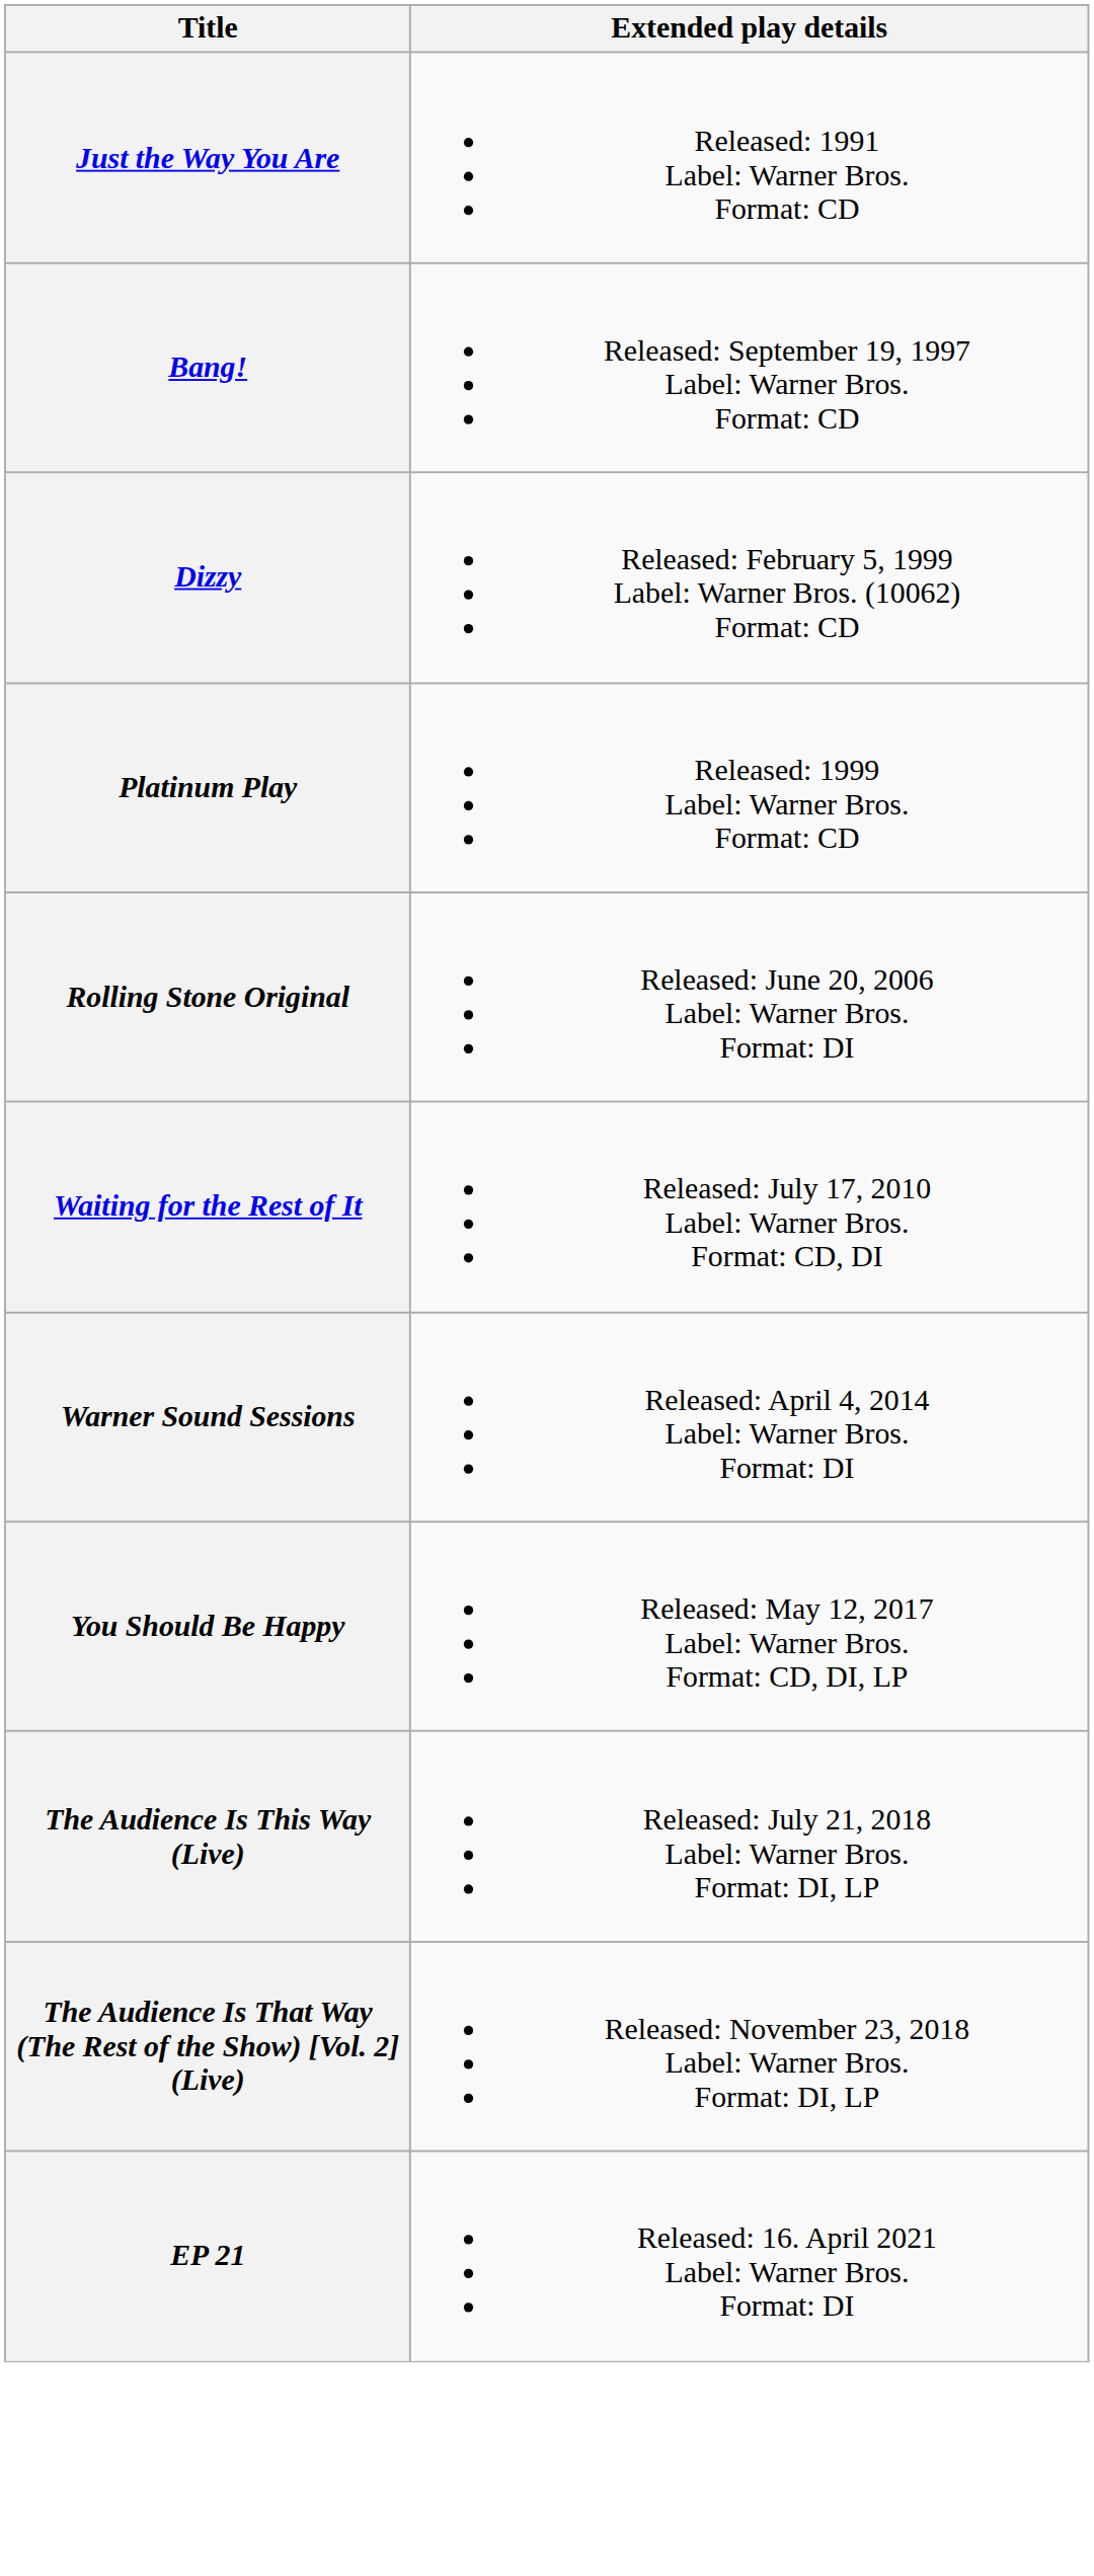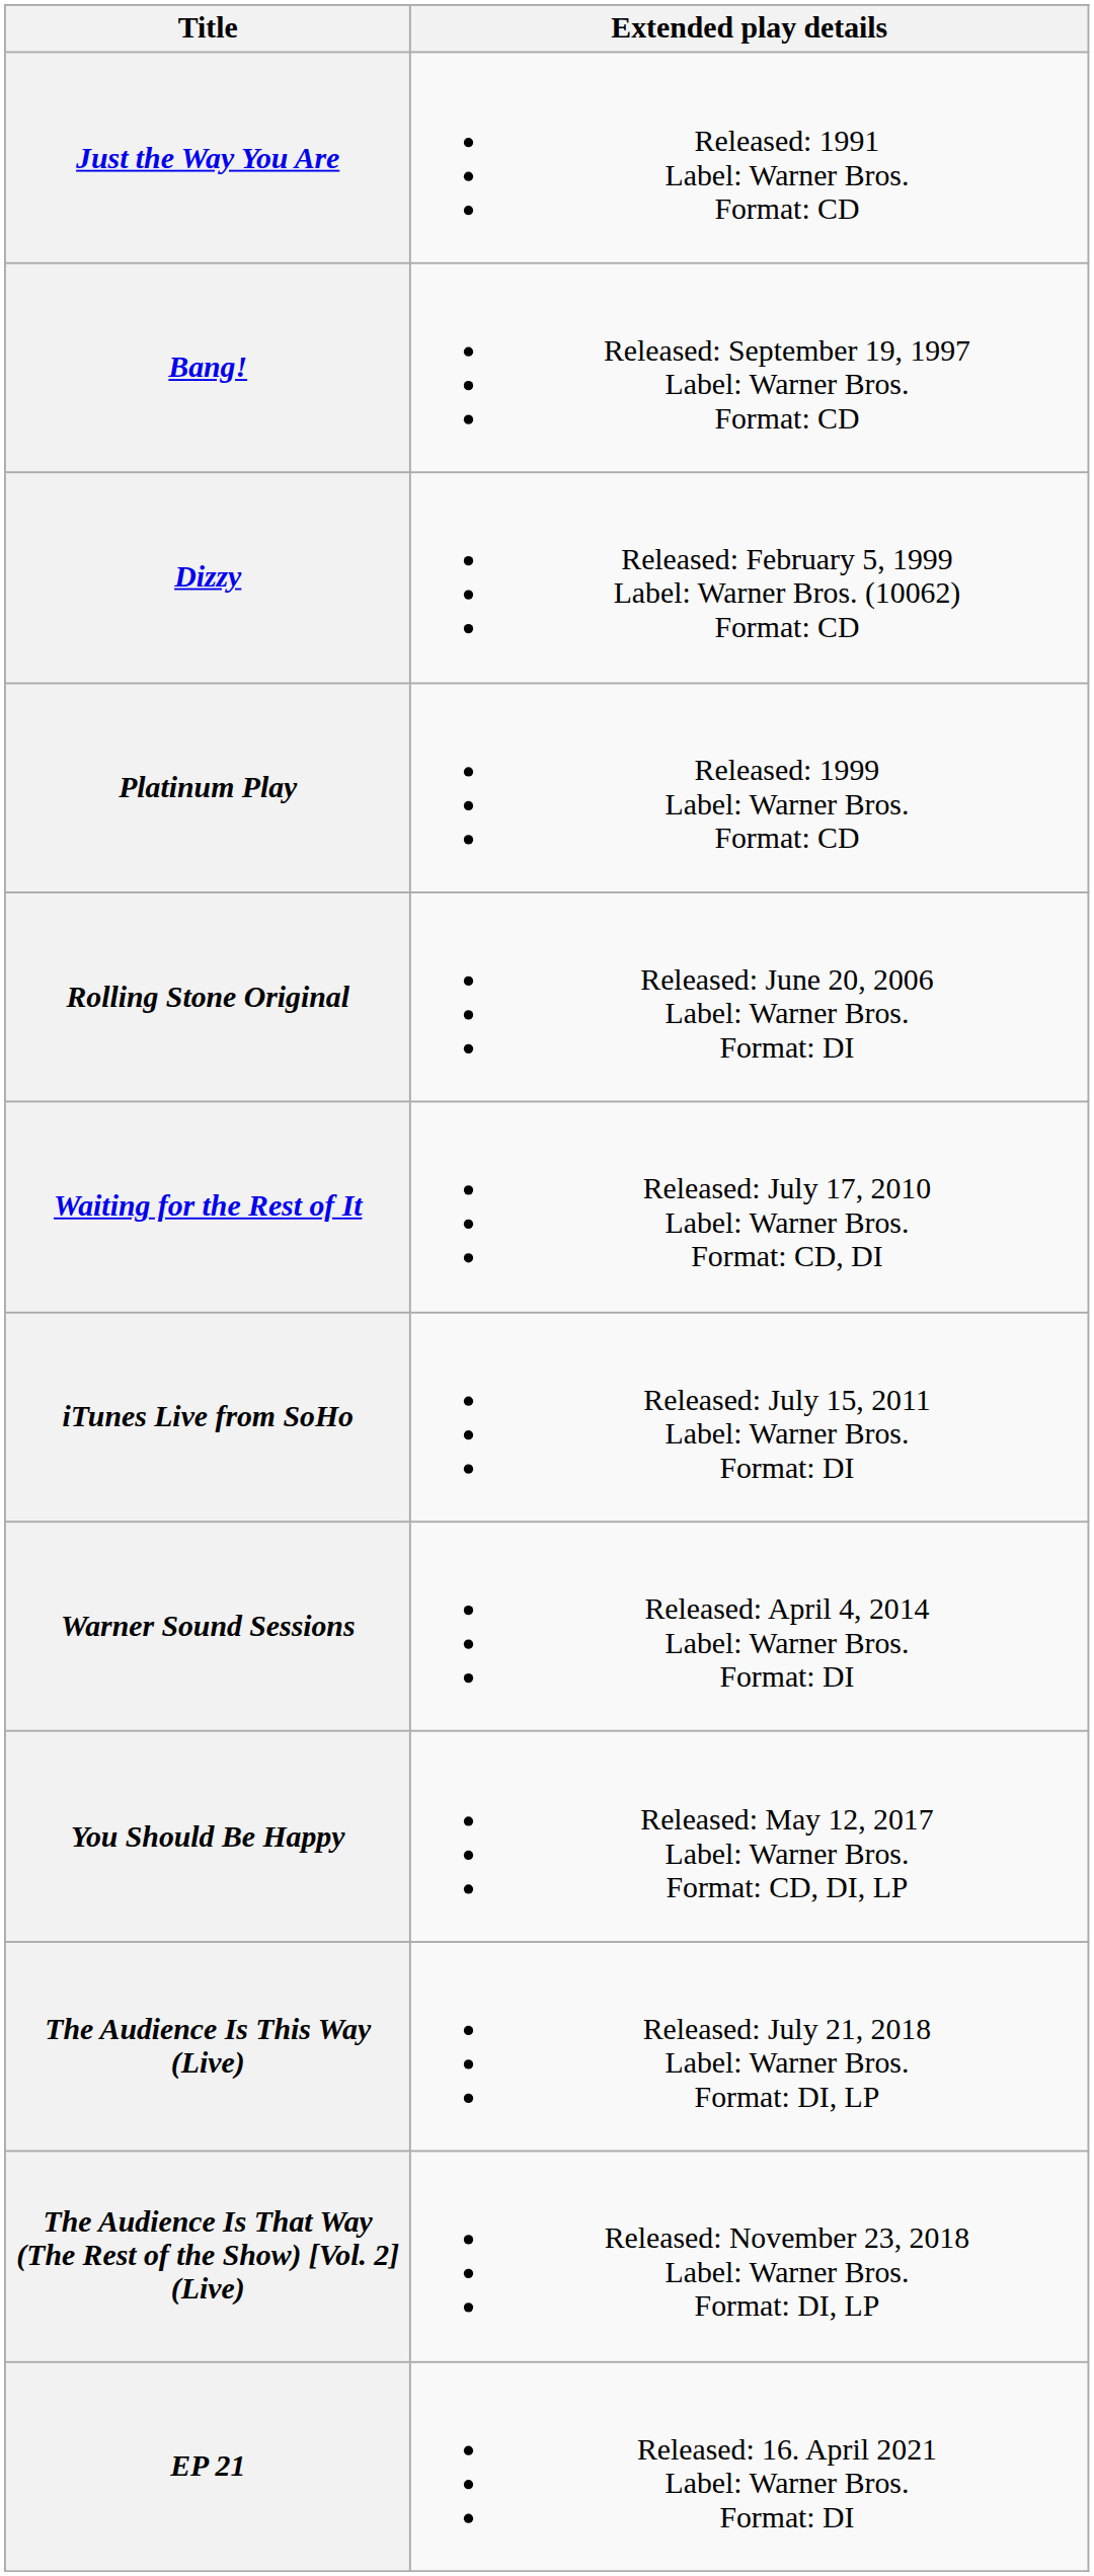 <table class="wikitable plainrowheaders" style="text-align:center;">
 <tr>
 <th scope="col" style="width:13em;">Title</th>
 <th scope="col" style="width:22em;">Extended play details</th>
 </tr>
 <tr>
 <th scope="row"><em><a href='#'>Just the Way You Are</a></em></th>
 <td><br><ul><li>Released: 1991</li><li>Label: Warner Bros.</li><li>Format: CD</li></ul></td>
 </tr>
 <tr>
 <th scope="row"><em><a href='#'>Bang!</a></em></th>
 <td><br><ul><li>Released: September 19, 1997</li><li>Label: Warner Bros.</li><li>Format: CD</li></ul></td>
 </tr>
 <tr>
 <th scope="row"><em><a href='#'>Dizzy</a></em></th>
 <td><br><ul><li>Released: February 5, 1999</li><li>Label: Warner Bros. (10062)</li><li>Format: CD</li></ul></td>
 </tr>
 <tr>
 <th scope="row"><em>Platinum Play</em></th>
 <td><br><ul><li>Released: 1999</li><li>Label: Warner Bros.</li><li>Format: CD</li></ul></td>
 </tr>
 <tr>
 <th scope="row"><em>Rolling Stone Original</em></th>
 <td><br><ul><li>Released: June 20, 2006</li><li>Label: Warner Bros.</li><li>Format: DI</li></ul></td>
 </tr>
 <tr>
 <th scope="row"><em><a href='#'>Waiting for the Rest of It</a></em></th>
 <td><br><ul><li>Released: July 17, 2010</li><li>Label: Warner Bros.</li><li>Format: CD, DI</li></ul></td>
 </tr>
 <tr>
+<th scope="row"><em>iTunes Live from SoHo</em></th>
+<td><br><ul><li>Released: July 15, 2011</li><li>Label: Warner Bros.</li><li>Format: DI</li></ul></td>
+</tr>
+<tr>
 <th scope="row"><em>Warner Sound Sessions</em></th>
 <td><br><ul><li>Released: April 4, 2014</li><li>Label: Warner Bros.</li><li>Format: DI</li></ul></td>
 </tr>
 <tr>
 <th scope="row"><em>You Should Be Happy</em></th>
 <td><br><ul><li>Released: May 12, 2017</li><li>Label: Warner Bros.</li><li>Format: CD, DI, LP</li></ul></td>
 </tr>
 <tr>
 <th scope="row"><em>The Audience Is This Way (Live)</em></th>
 <td><br><ul><li>Released: July 21, 2018</li><li>Label: Warner Bros.</li><li>Format: DI, LP</li></ul></td>
 </tr>
 <tr>
 <th scope="row"><em>The Audience Is That Way (The Rest of the Show) [Vol. 2] (Live)</em></th>
 <td><br><ul><li>Released: November 23, 2018</li><li>Label: Warner Bros.</li><li>Format: DI, LP</li></ul></td>
 </tr>
 <tr>
 <th scope="row"><em>EP 21</em></th>
 <td><br><ul><li>Released: 16. April 2021</li><li>Label: Warner Bros.</li><li>Format: DI</li></ul></td>
 </tr>
 </table>
